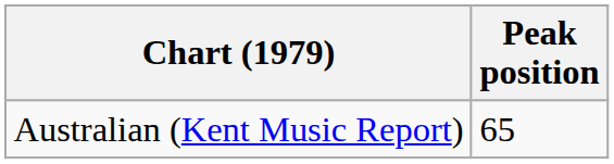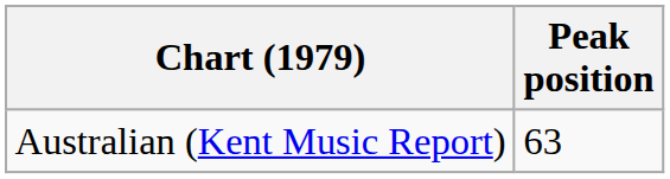 <table class="wikitable sortable plainrowheaders">
 <tr>
 <th scope="col">Chart (1979)</th>
 <th scope="col">Peak<br>position</th>
 </tr>
 <tr>
 <td>Australian (<a href='#'>Kent Music Report</a>)</td>
-<td>65</td>
+<td>63</td>
 </tr>
 </table>
